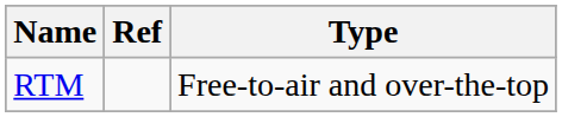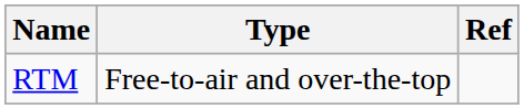 <table class="wikitable sortable">
 <tr>
 <th>Name</th>
+<th>Type</th>
 <th>Ref</th>
-<th>Type</th>
 </tr>
 <tr>
 <td><a href='#'>RTM</a></td>
+<td>Free-to-air and over-the-top</td>
 <td></td>
-<td>Free-to-air and over-the-top</td>
 </tr>
 </table>
